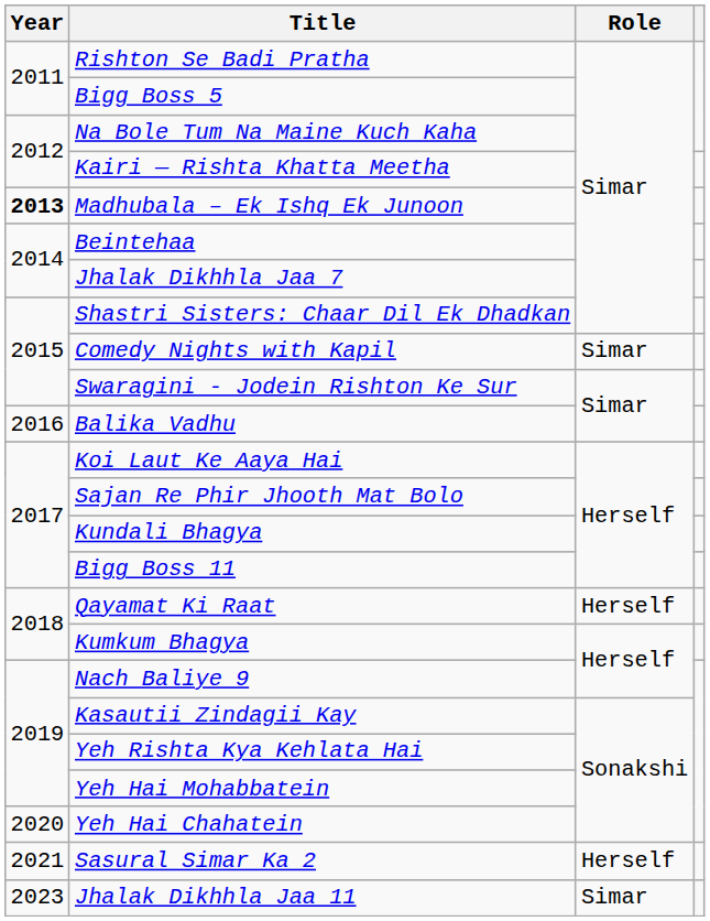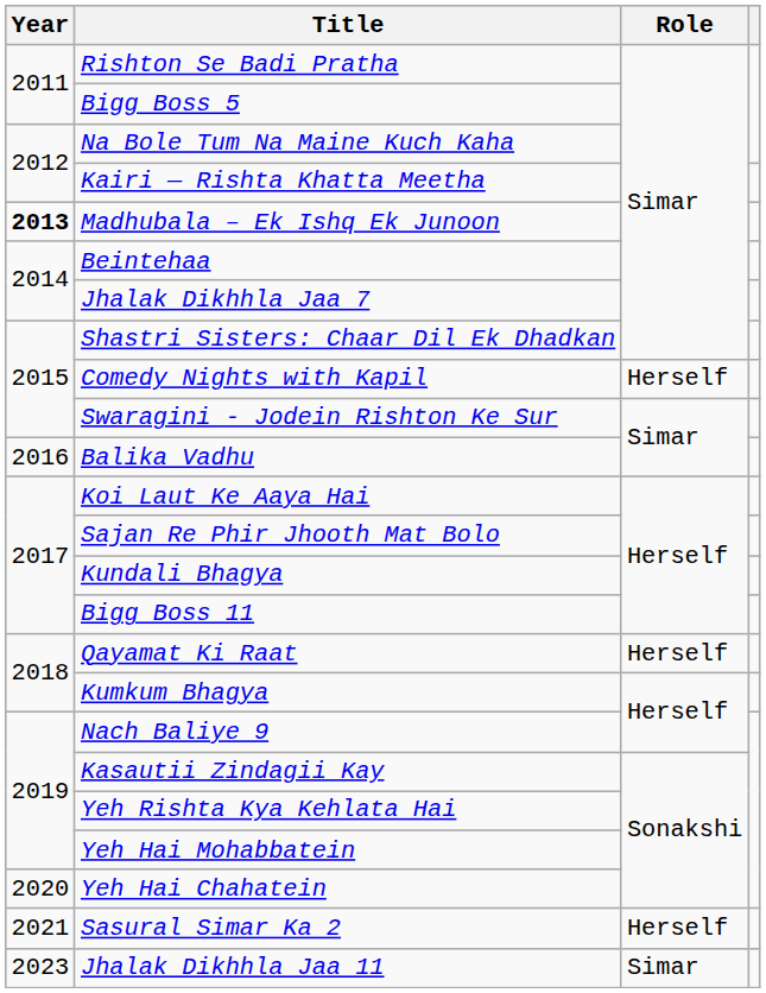 <table class="wikitable sortable">
 <tr>
 <th scope="col">Year</th>
 <th scope="col">Title</th>
 <th scope="col">Role</th>
 <th class="unsortable" scope="col"></th>
 </tr>
 <tr>
 <td rowspan="2">2011</td>
 <td><em><a href='#'>Rishton Se Badi Pratha</a></em></td>
 <td rowspan="8">Simar</td>
 <td rowspan="3"></td>
 </tr>
 <tr>
 <td><em><a href='#'>Bigg Boss 5</a></em></td>
 </tr>
 <tr>
 <td rowspan="2">2012</td>
 <td><em><a href='#'>Na Bole Tum Na Maine Kuch Kaha</a></em></td>
 </tr>
 <tr>
 <td><em><a href='#'>Kairi — Rishta Khatta Meetha</a></em></td>
 <td></td>
 </tr>
 <tr>
 <td><strong>2013</strong></td>
 <td><em><a href='#'>Madhubala – Ek Ishq Ek Junoon</a></em></td>
 <td></td>
 </tr>
 <tr>
 <td rowspan="2">2014</td>
 <td><em><a href='#'>Beintehaa</a></em></td>
 <td></td>
 </tr>
 <tr>
 <td><em><a href='#'>Jhalak Dikhhla Jaa 7</a></em></td>
 <td></td>
 </tr>
 <tr>
 <td rowspan="3">2015</td>
 <td><em><a href='#'>Shastri Sisters: Chaar Dil Ek Dhadkan</a></em></td>
 <td></td>
 </tr>
 <tr>
 <td><em><a href='#'>Comedy Nights with Kapil</a></em></td>
-<td>Simar</td>
+<td>Herself</td>
 <td></td>
 </tr>
 <tr>
 <td><em><a href='#'>Swaragini - Jodein Rishton Ke Sur</a></em></td>
 <td rowspan="2">Simar</td>
 <td></td>
 </tr>
 <tr>
 <td>2016</td>
 <td><em><a href='#'>Balika Vadhu</a></em></td>
 <td></td>
 </tr>
 <tr>
 <td rowspan="4">2017</td>
 <td><em><a href='#'>Koi Laut Ke Aaya Hai</a></em></td>
 <td rowspan="4">Herself</td>
 <td></td>
 </tr>
 <tr>
 <td><em><a href='#'>Sajan Re Phir Jhooth Mat Bolo</a></em></td>
 <td></td>
 </tr>
 <tr>
 <td><em><a href='#'>Kundali Bhagya</a></em></td>
 <td></td>
 </tr>
 <tr>
 <td><em><a href='#'>Bigg Boss 11</a></em></td>
 <td></td>
 </tr>
 <tr>
 <td rowspan="2">2018</td>
 <td><em><a href='#'>Qayamat Ki Raat</a></em></td>
 <td>Herself</td>
 <td></td>
 </tr>
 <tr>
 <td><em><a href='#'>Kumkum Bhagya</a></em></td>
 <td rowspan="2">Herself</td>
 <td></td>
 </tr>
 <tr>
 <td rowspan="4">2019</td>
 <td><em><a href='#'>Nach Baliye 9</a></em></td>
 <td rowspan="5"></td>
 </tr>
 <tr>
 <td><em><a href='#'>Kasautii Zindagii Kay</a></em></td>
 <td rowspan="4">Sonakshi</td>
 </tr>
 <tr>
 <td><em><a href='#'>Yeh Rishta Kya Kehlata Hai</a></em></td>
 </tr>
 <tr>
 <td><em><a href='#'>Yeh Hai Mohabbatein</a></em></td>
 </tr>
 <tr>
 <td>2020</td>
 <td><em><a href='#'>Yeh Hai Chahatein</a></em></td>
 </tr>
 <tr>
 <td>2021</td>
 <td><em><a href='#'>Sasural Simar Ka 2</a></em></td>
 <td>Herself</td>
 <td></td>
 </tr>
 <tr>
 <td>2023</td>
 <td><em><a href='#'>Jhalak Dikhhla Jaa 11</a></em></td>
 <td>Simar</td>
 <td></td>
 </tr>
 </table>
